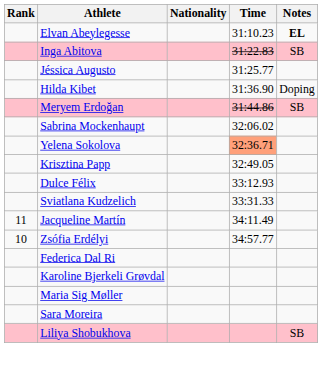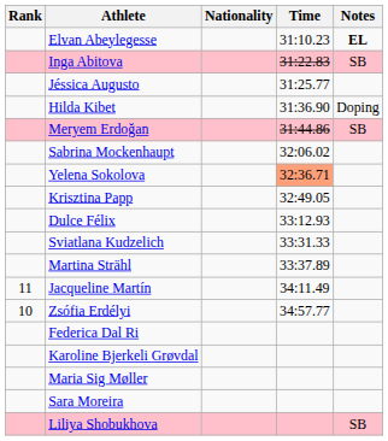 <table class="wikitable sortable" style="text-align:center">
 <tr>
 <th>Rank</th>
 <th>Athlete</th>
 <th>Nationality</th>
 <th>Time</th>
 <th>Notes</th>
 </tr>
 <tr>
 <td></td>
 <td align="left"><a href='#'>Elvan Abeylegesse</a></td>
 <td align=left></td>
 <td>31:10.23</td>
 <td><strong>EL</strong></td>
 </tr>
 <tr bgcolor=pink>
 <td></td>
 <td align="left"><a href='#'>Inga Abitova</a></td>
 <td align=left></td>
 <td><s>31:22.83 </s></td>
 <td>SB</td>
 </tr>
 <tr>
 <td></td>
 <td align="left"><a href='#'>Jéssica Augusto</a></td>
 <td align=left></td>
 <td>31:25.77</td>
 <td></td>
 </tr>
 <tr>
 <td></td>
 <td align="left"><a href='#'>Hilda Kibet</a></td>
 <td align=left></td>
 <td>31:36.90</td>
 <td>Doping</td>
 </tr>
 <tr bgcolor=pink>
 <td></td>
 <td align="left"><a href='#'>Meryem Erdoğan</a></td>
 <td align=left></td>
 <td><s>31:44.86</s></td>
 <td>SB</td>
 </tr>
 <tr>
 <td></td>
 <td align="left"><a href='#'>Sabrina Mockenhaupt</a></td>
 <td align=left></td>
 <td>32:06.02</td>
 <td></td>
 </tr>
 <tr>
 <td></td>
 <td align="left"><a href='#'>Yelena Sokolova</a></td>
 <td align=left></td>
 <td style="background: lightsalmon;">32:36.71</td>
 <td></td>
 </tr>
 <tr>
 <td></td>
 <td align="left"><a href='#'>Krisztina Papp</a></td>
 <td align=left></td>
 <td>32:49.05</td>
 <td></td>
 </tr>
 <tr>
 <td></td>
 <td align="left"><a href='#'>Dulce Félix</a></td>
 <td align=left></td>
 <td>33:12.93</td>
 <td></td>
 </tr>
 <tr>
 <td></td>
 <td align="left"><a href='#'>Sviatlana Kudzelich</a></td>
 <td align=left></td>
 <td>33:31.33</td>
 <td></td>
 </tr>
 <tr>
+<td></td>
+<td align="left"><a href='#'>Martina Strähl</a></td>
+<td align=left></td>
+<td>33:37.89</td>
+<td></td>
+</tr>
+<tr>
 <td>11</td>
 <td align="left"><a href='#'>Jacqueline Martín</a></td>
 <td align=left></td>
 <td>34:11.49</td>
 <td></td>
 </tr>
 <tr>
 <td>10</td>
 <td align="left"><a href='#'>Zsófia Erdélyi</a></td>
 <td align=left></td>
 <td>34:57.77</td>
 <td></td>
 </tr>
 <tr>
 <td></td>
 <td align="left"><a href='#'>Federica Dal Ri</a></td>
 <td align=left></td>
 <td></td>
 <td></td>
 </tr>
 <tr>
 <td></td>
 <td align="left"><a href='#'>Karoline Bjerkeli Grøvdal</a></td>
 <td align=left></td>
 <td></td>
 <td></td>
 </tr>
 <tr>
 <td></td>
 <td align="left"><a href='#'>Maria Sig Møller</a></td>
 <td align=left></td>
 <td></td>
 <td></td>
 </tr>
 <tr>
 <td></td>
 <td align="left"><a href='#'>Sara Moreira</a></td>
 <td align=left></td>
 <td></td>
 <td></td>
 </tr>
 <tr bgcolor=pink>
 <td></td>
 <td align="left"><a href='#'>Liliya Shobukhova</a></td>
 <td align=left></td>
 <td></td>
 <td>SB</td>
 </tr>
 </table>
